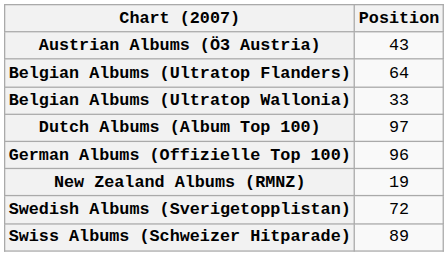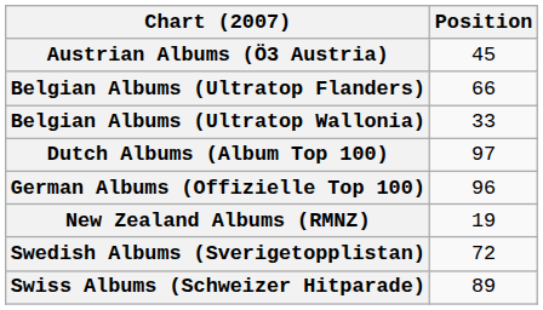 <table class="wikitable plainrowheaders sortable " style="text-align:center;">
 <tr>
 <th>Chart (2007)</th>
 <th>Position</th>
 </tr>
 <tr>
 <th scope="row">Austrian Albums (Ö3 Austria)</th>
-<td>43</td>
+<td>45</td>
 </tr>
 <tr>
 <th scope="row">Belgian Albums (Ultratop Flanders)</th>
-<td>64</td>
+<td>66</td>
 </tr>
 <tr>
 <th scope="row">Belgian Albums (Ultratop Wallonia)</th>
 <td>33</td>
 </tr>
 <tr>
 <th scope="row">Dutch Albums (Album Top 100)</th>
 <td>97</td>
 </tr>
 <tr>
 <th scope="row">German Albums (Offizielle Top 100)</th>
 <td>96</td>
 </tr>
 <tr>
 <th scope="row">New Zealand Albums (RMNZ)</th>
 <td>19</td>
 </tr>
 <tr>
 <th scope="row">Swedish Albums (Sverigetopplistan)</th>
 <td>72</td>
 </tr>
 <tr>
 <th scope="row">Swiss Albums (Schweizer Hitparade)</th>
 <td>89</td>
 </tr>
 </table>
